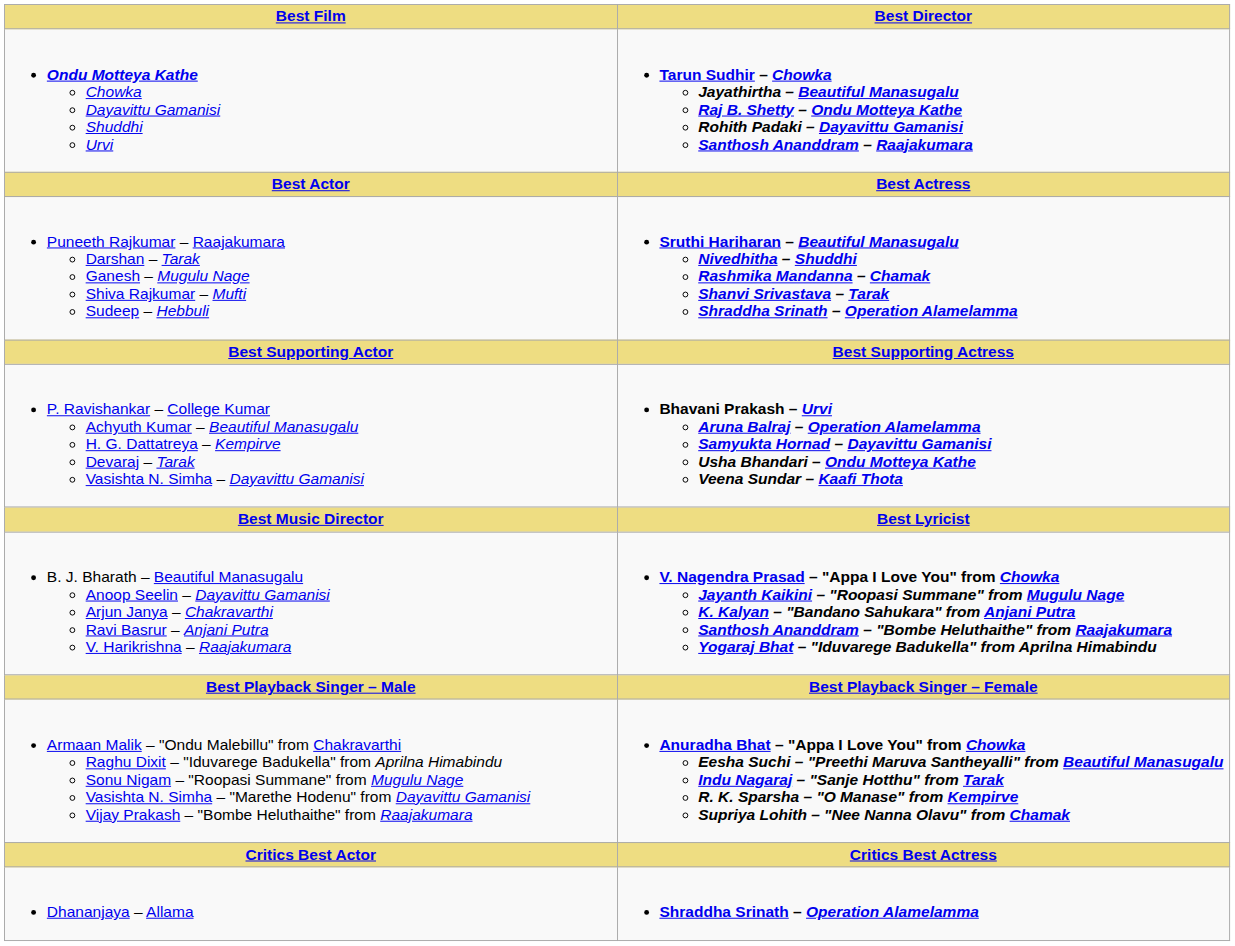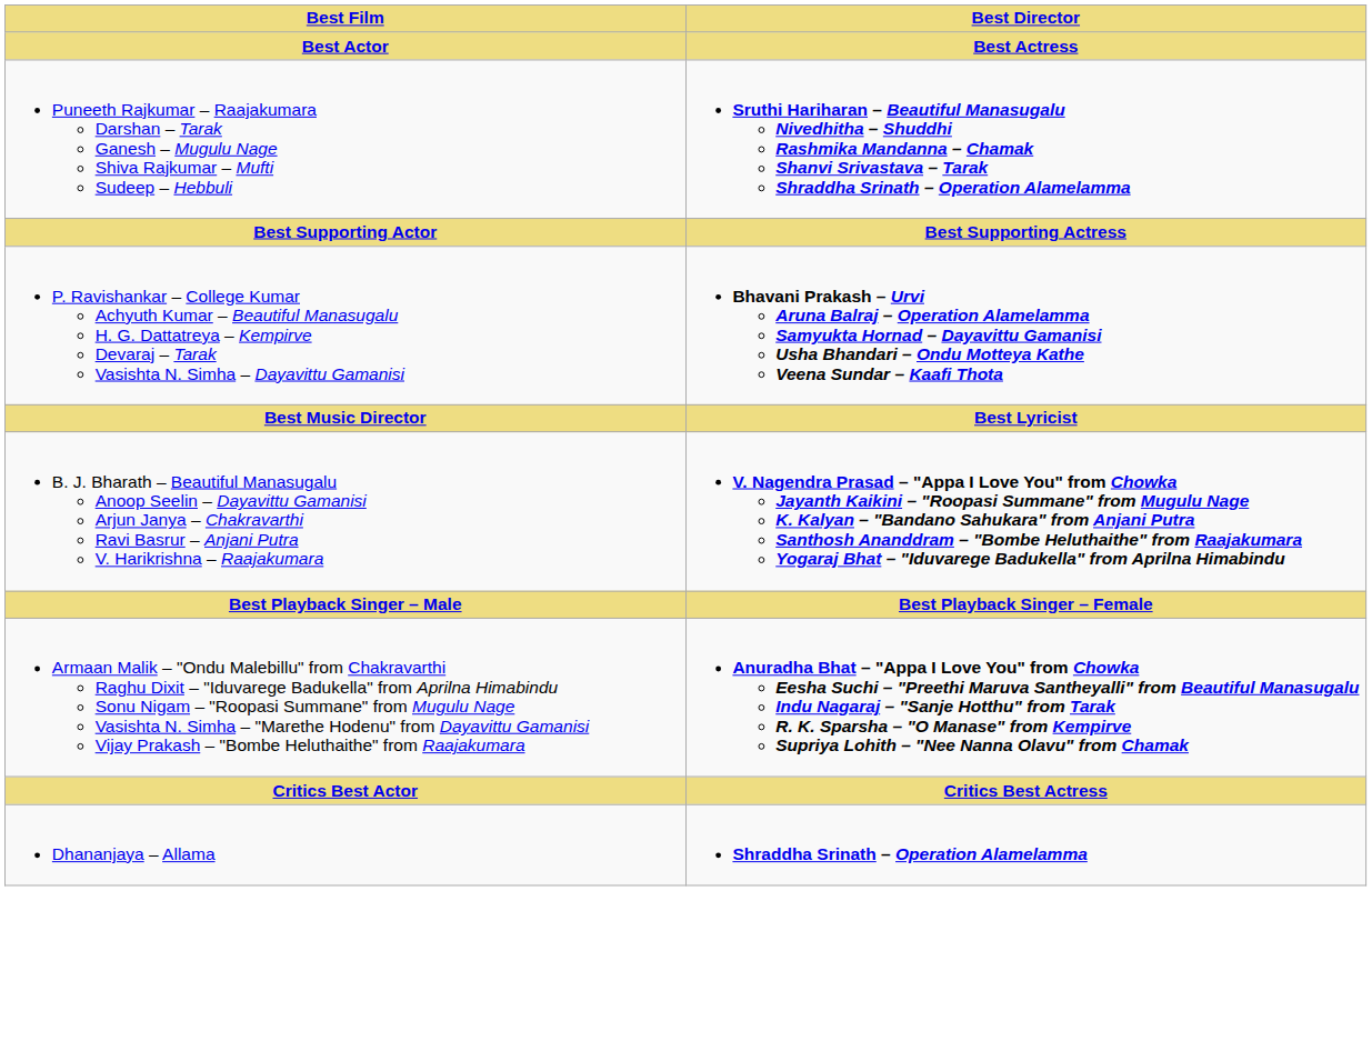 <table class="wikitable" width=100% |>
 <tr>
 <th ! style="background:#eedd82; text-align:center; width:50%;"><a href='#'>Best Film</a></th>
 <th ! style="background:#eedd82; text-align:center; width:50%;"><a href='#'>Best Director</a></th>
-</tr>
-<tr>
-<td valign="top"><br><ul><li><strong><em><a href='#'>Ondu Motteya Kathe</a></em></strong><ul><li><em><a href='#'>Chowka</a></em></li><li><em><a href='#'>Dayavittu Gamanisi</a></em></li><li><em><a href='#'>Shuddhi</a></em></li><li><em><a href='#'>Urvi</a></em></li></ul></li></ul></td>
-<td valign="top"><br><ul><li><strong><a href='#'>Tarun Sudhir</a> – <em><a href='#'>Chowka</a><strong><em><ul><li>Jayathirtha – </em><a href='#'>Beautiful Manasugalu</a><em></li><li><a href='#'>Raj B. Shetty</a> – </em><a href='#'>Ondu Motteya Kathe</a><em></li><li>Rohith Padaki – </em><a href='#'>Dayavittu Gamanisi</a><em></li><li><a href='#'>Santhosh Ananddram</a> – </em><a href='#'>Raajakumara</a><em></li></ul></li></ul></td>
 </tr>
 <tr>
 <th ! style="background:#eedd82; text-align:center;"><a href='#'>Best Actor</a></th>
 <th ! style="background:#eedd82; text-align:center;"><a href='#'>Best Actress</a></th>
 </tr>
 <tr>
 <td valign="top"><br><ul><li></strong><a href='#'>Puneeth Rajkumar</a> – </em><a href='#'>Raajakumara</a></em></strong><ul><li><a href='#'>Darshan</a> – <em><a href='#'>Tarak</a></em></li><li><a href='#'>Ganesh</a> – <em><a href='#'>Mugulu Nage</a></em></li><li><a href='#'>Shiva Rajkumar</a> – <em><a href='#'>Mufti</a></em></li><li><a href='#'>Sudeep</a> – <em><a href='#'>Hebbuli</a></em></li></ul></li></ul></td>
 <td valign="top"><br><ul><li><strong><a href='#'>Sruthi Hariharan</a> – <em><a href='#'>Beautiful Manasugalu</a><strong><em><ul><li><a href='#'>Nivedhitha</a> – </em><a href='#'>Shuddhi</a><em></li><li><a href='#'>Rashmika Mandanna</a> – </em><a href='#'>Chamak</a><em></li><li><a href='#'>Shanvi Srivastava</a> – </em><a href='#'>Tarak</a><em></li><li><a href='#'>Shraddha Srinath</a> – </em><a href='#'>Operation Alamelamma</a><em></li></ul></li></ul></td>
 </tr>
 <tr>
 <th ! style="background:#eedd82; text-align:center;"><a href='#'>Best Supporting Actor</a></th>
 <th ! style="background:#eedd82; text-align:center;"><a href='#'>Best Supporting Actress</a></th>
 </tr>
 <tr>
 <td valign="top"><br><ul><li></strong><a href='#'>P. Ravishankar</a> – </em><a href='#'>College Kumar</a></em></strong><ul><li><a href='#'>Achyuth Kumar</a> – <em><a href='#'>Beautiful Manasugalu</a></em></li><li><a href='#'>H. G. Dattatreya</a> – <em><a href='#'>Kempirve</a></em></li><li><a href='#'>Devaraj</a> – <em><a href='#'>Tarak</a></em></li><li><a href='#'>Vasishta N. Simha</a> – <em><a href='#'>Dayavittu Gamanisi</a></em></li></ul></li></ul></td>
 <td valign="top"><br><ul><li><strong>Bhavani Prakash – <em><a href='#'>Urvi</a><strong><em><ul><li><a href='#'>Aruna Balraj</a> – </em><a href='#'>Operation Alamelamma</a><em></li><li><a href='#'>Samyukta Hornad</a> – </em><a href='#'>Dayavittu Gamanisi</a><em></li><li>Usha Bhandari – </em><a href='#'>Ondu Motteya Kathe</a><em></li><li>Veena Sundar – </em><a href='#'>Kaafi Thota</a><em></li></ul></li></ul></td>
 </tr>
 <tr>
 <th ! style="background:#eedd82; text-align:center;"><a href='#'>Best Music Director</a></th>
 <th ! style="background:#eedd82; text-align:center;"><a href='#'>Best Lyricist</a></th>
 </tr>
 <tr>
 <td valign="top"><br><ul><li></strong>B. J. Bharath – </em><a href='#'>Beautiful Manasugalu</a></em></strong><ul><li><a href='#'>Anoop Seelin</a> – <em><a href='#'>Dayavittu Gamanisi</a></em></li><li><a href='#'>Arjun Janya</a> – <em><a href='#'>Chakravarthi</a></em></li><li><a href='#'>Ravi Basrur</a> – <em><a href='#'>Anjani Putra</a></em></li><li><a href='#'>V. Harikrishna</a> – <em><a href='#'>Raajakumara</a></em></li></ul></li></ul></td>
 <td valign="top"><br><ul><li><strong><a href='#'>V. Nagendra Prasad</a> – "Appa I Love You" from <em><a href='#'>Chowka</a><strong><em><ul><li><a href='#'>Jayanth Kaikini</a> – "Roopasi Summane" from </em><a href='#'>Mugulu Nage</a><em></li><li><a href='#'>K. Kalyan</a> – "Bandano Sahukara" from </em><a href='#'>Anjani Putra</a><em></li><li><a href='#'>Santhosh Ananddram</a> – "Bombe Heluthaithe" from </em><a href='#'>Raajakumara</a><em></li><li><a href='#'>Yogaraj Bhat</a> – "Iduvarege Badukella" from </em>Aprilna Himabindu<em></li></ul></li></ul></td>
 </tr>
 <tr>
 <th ! style="background:#eedd82; text-align:center;"><a href='#'>Best Playback Singer – Male</a></th>
 <th ! style="background:#eedd82; text-align:center;"><a href='#'>Best Playback Singer – Female</a></th>
 </tr>
 <tr>
 <td valign="top"><br><ul><li></strong><a href='#'>Armaan Malik</a> – "Ondu Malebillu" from </em><a href='#'>Chakravarthi</a></em></strong><ul><li><a href='#'>Raghu Dixit</a> – "Iduvarege Badukella" from <em>Aprilna Himabindu</em></li><li><a href='#'>Sonu Nigam</a> – "Roopasi Summane" from <em><a href='#'>Mugulu Nage</a></em></li><li><a href='#'>Vasishta N. Simha</a> – "Marethe Hodenu" from <em><a href='#'>Dayavittu Gamanisi</a></em></li><li><a href='#'>Vijay Prakash</a> – "Bombe Heluthaithe" from <em><a href='#'>Raajakumara</a></em></li></ul></li></ul></td>
 <td valign="top"><br><ul><li><strong><a href='#'>Anuradha Bhat</a> – "Appa I Love You" from <em><a href='#'>Chowka</a><strong><em><ul><li>Eesha Suchi – "Preethi Maruva Santheyalli" from </em><a href='#'>Beautiful Manasugalu</a><em></li><li><a href='#'>Indu Nagaraj</a> – "Sanje Hotthu" from </em><a href='#'>Tarak</a><em></li><li>R. K. Sparsha – "O Manase" from </em><a href='#'>Kempirve</a><em></li><li>Supriya Lohith – "Nee Nanna Olavu" from </em><a href='#'>Chamak</a><em></li></ul></li></ul></td>
 </tr>
 <tr>
 <th ! style="background:#eedd82; text-align:center;"><a href='#'>Critics Best Actor</a></th>
 <th ! style="background:#eedd82; text-align:center;"><a href='#'></strong>Critics Best Actress<strong></a></th>
 </tr>
 <tr>
 <td><br><ul><li></strong><a href='#'>Dhananjaya</a> – </em><a href='#'>Allama</a></em></strong></li></ul></td>
 <td><br><ul><li><strong><a href='#'>Shraddha Srinath</a> – <em><a href='#'>Operation Alamelamma</a><strong><em></li></ul></td>
 </tr>
 </table>
